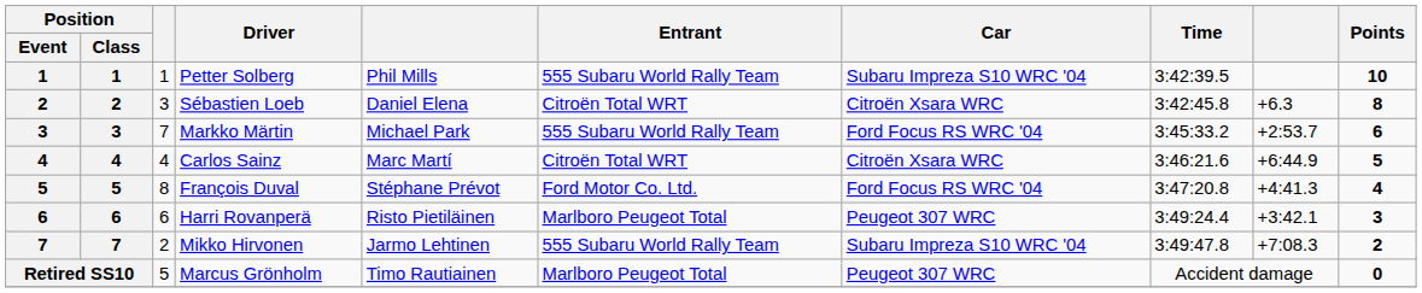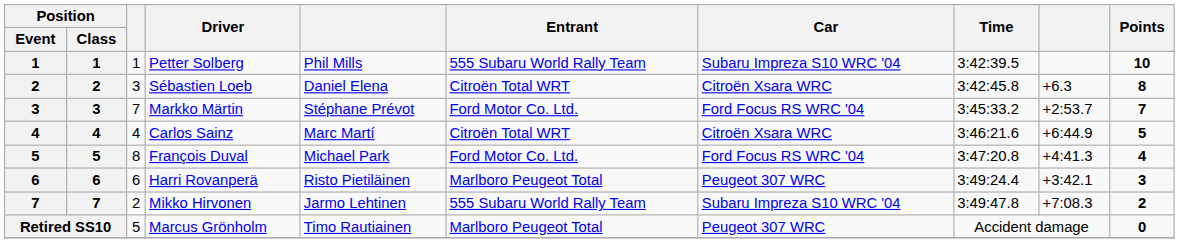 <table class="wikitable" width=85% style="font-size: 85%;">
 <tr>
 <th colspan="2">Position</th>
 <th rowspan="2"></th>
 <th rowspan="2">Driver</th>
 <th rowspan="2"></th>
 <th rowspan="2">Entrant</th>
 <th rowspan="2">Car</th>
 <th rowspan="2">Time</th>
 <th rowspan="2"></th>
 <th rowspan="2">Points</th>
 </tr>
 <tr>
 <th>Event</th>
 <th>Class</th>
 </tr>
 <tr>
 <th>1</th>
 <th>1</th>
 <td align="center">1</td>
 <td> <a href='#'>Petter Solberg</a></td>
 <td> <a href='#'>Phil Mills</a></td>
 <td> <a href='#'>555 Subaru World Rally Team</a></td>
 <td><a href='#'>Subaru Impreza S10 WRC '04</a></td>
 <td>3:42:39.5</td>
 <td></td>
 <td align="center"><strong>10</strong></td>
 </tr>
 <tr>
 <th>2</th>
 <th>2</th>
 <td align="center">3</td>
 <td> <a href='#'>Sébastien Loeb</a></td>
 <td> <a href='#'>Daniel Elena</a></td>
 <td> <a href='#'>Citroën Total WRT</a></td>
 <td><a href='#'>Citroën Xsara WRC</a></td>
 <td>3:42:45.8</td>
 <td>+6.3</td>
 <td align="center"><strong>8</strong></td>
 </tr>
 <tr>
 <th>3</th>
 <th>3</th>
 <td align="center">7</td>
 <td> <a href='#'>Markko Märtin</a></td>
-<td> <a href='#'>Michael Park</a></td>
-<td> <a href='#'>555 Subaru World Rally Team</a></td>
+<td> <a href='#'>Stéphane Prévot</a></td>
+<td> <a href='#'>Ford Motor Co. Ltd.</a></td>
 <td><a href='#'>Ford Focus RS WRC '04</a></td>
 <td>3:45:33.2</td>
 <td>+2:53.7</td>
-<td align="center"><strong>6</strong></td>
+<td align="center"><strong>7</strong></td>
 </tr>
 <tr>
 <th>4</th>
 <th>4</th>
 <td align="center">4</td>
 <td> <a href='#'>Carlos Sainz</a></td>
 <td> <a href='#'>Marc Martí</a></td>
 <td> <a href='#'>Citroën Total WRT</a></td>
 <td><a href='#'>Citroën Xsara WRC</a></td>
 <td>3:46:21.6</td>
 <td>+6:44.9</td>
 <td align="center"><strong>5</strong></td>
 </tr>
 <tr>
 <th>5</th>
 <th>5</th>
 <td align="center">8</td>
 <td> <a href='#'>François Duval</a></td>
-<td> <a href='#'>Stéphane Prévot</a></td>
+<td> <a href='#'>Michael Park</a></td>
 <td> <a href='#'>Ford Motor Co. Ltd.</a></td>
 <td><a href='#'>Ford Focus RS WRC '04</a></td>
 <td>3:47:20.8</td>
 <td>+4:41.3</td>
 <td align="center"><strong>4</strong></td>
 </tr>
 <tr>
 <th>6</th>
 <th>6</th>
 <td align="center">6</td>
 <td> <a href='#'>Harri Rovanperä</a></td>
 <td> <a href='#'>Risto Pietiläinen</a></td>
 <td> <a href='#'>Marlboro Peugeot Total</a></td>
 <td><a href='#'>Peugeot 307 WRC</a></td>
 <td>3:49:24.4</td>
 <td>+3:42.1</td>
 <td align="center"><strong>3</strong></td>
 </tr>
 <tr>
 <th>7</th>
 <th>7</th>
 <td align="center">2</td>
 <td> <a href='#'>Mikko Hirvonen</a></td>
 <td> <a href='#'>Jarmo Lehtinen</a></td>
 <td> <a href='#'>555 Subaru World Rally Team</a></td>
 <td><a href='#'>Subaru Impreza S10 WRC '04</a></td>
 <td>3:49:47.8</td>
 <td>+7:08.3</td>
 <td align="center"><strong>2</strong></td>
 </tr>
 <tr>
 <th colspan="2">Retired SS10</th>
 <td align="center">5</td>
 <td> <a href='#'>Marcus Grönholm</a></td>
 <td> <a href='#'>Timo Rautiainen</a></td>
 <td> <a href='#'>Marlboro Peugeot Total</a></td>
 <td><a href='#'>Peugeot 307 WRC</a></td>
 <td align="center" colspan="2">Accident damage</td>
 <td align="center"><strong>0</strong></td>
 </tr>
 <tr>
 </tr>
 </table>
